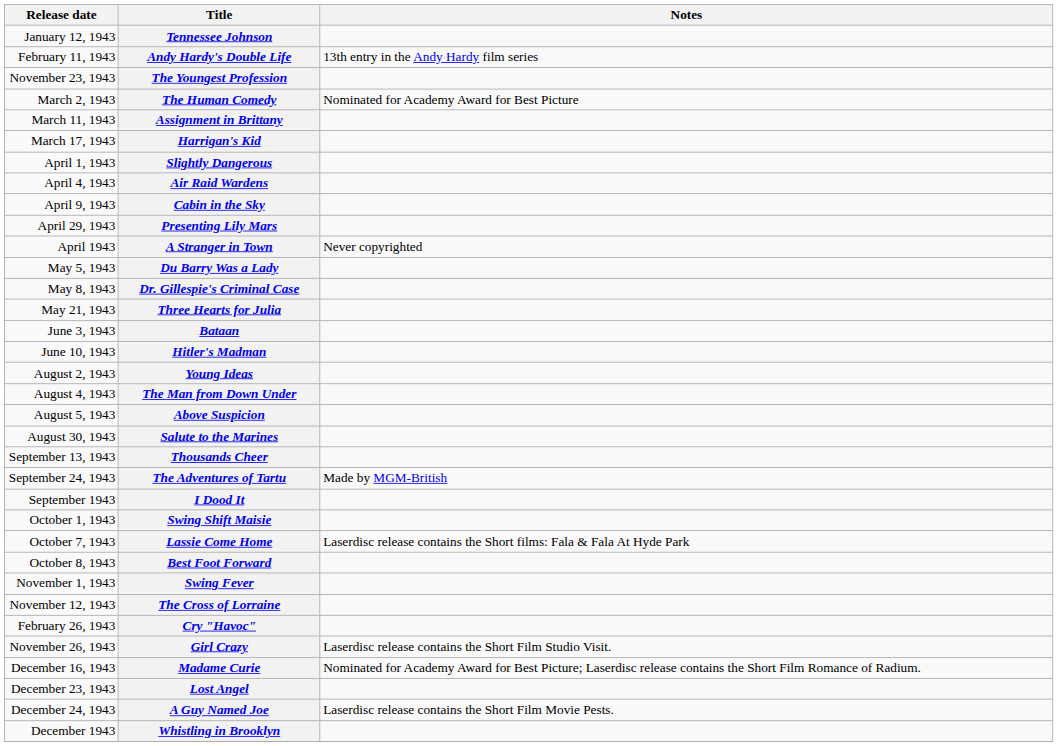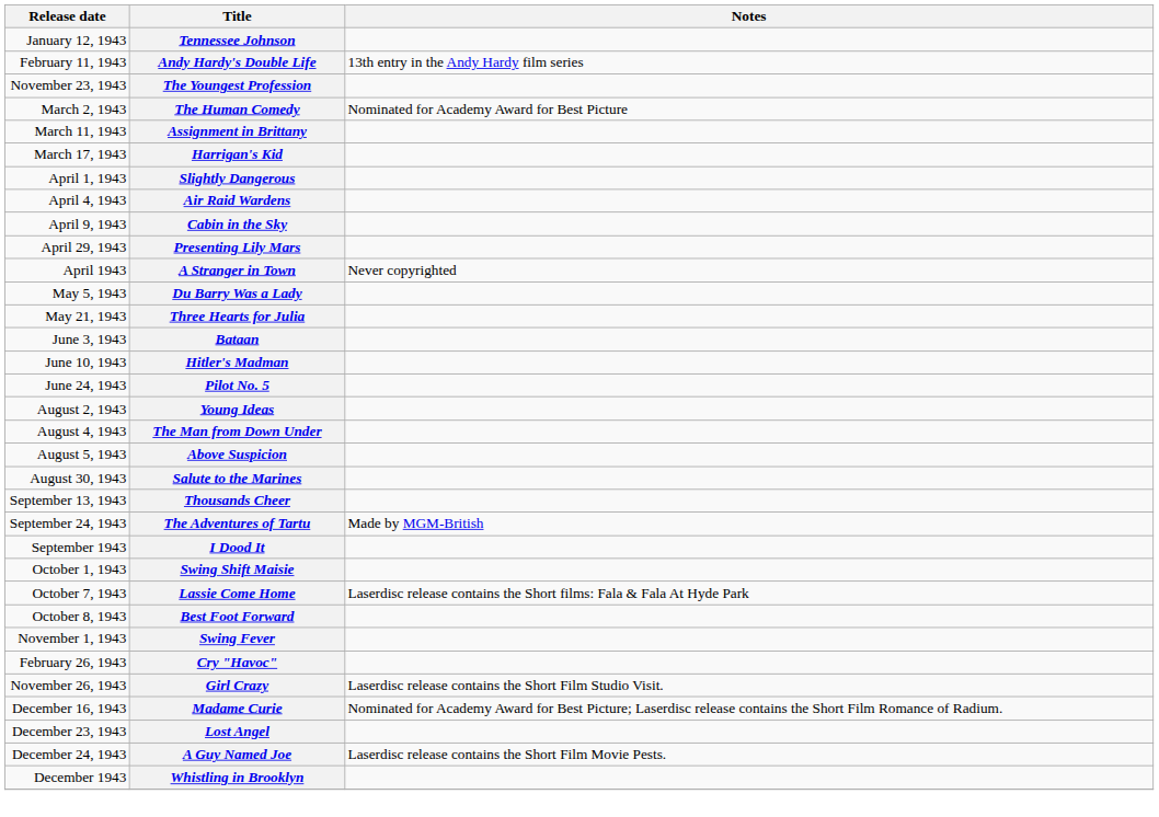 <table class="wikitable sortable" style="width:100%;">
 <tr>
 <th scope="col" style="width:130px;">Release date</th>
 <th>Title</th>
 <th>Notes</th>
 </tr>
 <tr>
 <td style="text-align:right;">January 12, 1943</td>
 <th scope="row"><em><a href='#'>Tennessee Johnson</a></em></th>
 <td></td>
 </tr>
 <tr>
 <td style="text-align:right;">February 11, 1943</td>
 <th scope="row"><em><a href='#'>Andy Hardy's Double Life</a></em></th>
 <td>13th entry in the <a href='#'>Andy Hardy</a> film series</td>
 </tr>
 <tr>
 <td style="text-align:right;">November 23, 1943</td>
 <th scope="row"><em><a href='#'>The Youngest Profession</a></em></th>
 <td></td>
 </tr>
 <tr>
 <td style="text-align:right;">March 2, 1943</td>
 <th scope="row"><em><a href='#'>The Human Comedy</a></em></th>
 <td>Nominated for Academy Award for Best Picture</td>
 </tr>
 <tr>
 <td style="text-align:right;">March 11, 1943</td>
 <th scope="row"><em><a href='#'>Assignment in Brittany</a></em></th>
 <td></td>
 </tr>
 <tr>
 <td style="text-align:right;">March 17, 1943</td>
 <th scope="row"><em><a href='#'>Harrigan's Kid</a></em></th>
 <td></td>
 </tr>
 <tr>
 <td style="text-align:right;">April 1, 1943</td>
 <th scope="row"><em><a href='#'>Slightly Dangerous</a></em></th>
 <td></td>
 </tr>
 <tr>
 <td style="text-align:right;">April 4, 1943</td>
 <th scope="row"><em><a href='#'>Air Raid Wardens</a></em></th>
 <td></td>
 </tr>
 <tr>
 <td style="text-align:right;">April 9, 1943</td>
 <th scope="row"><em><a href='#'>Cabin in the Sky</a></em></th>
 <td></td>
 </tr>
 <tr>
 <td style="text-align:right;">April 29, 1943</td>
 <th scope="row"><em><a href='#'>Presenting Lily Mars</a></em></th>
 <td></td>
 </tr>
 <tr>
 <td style="text-align:right;">April 1943</td>
 <th scope="row"><em><a href='#'>A Stranger in Town</a></em></th>
 <td>Never copyrighted</td>
 </tr>
 <tr>
 <td style="text-align:right;">May 5, 1943</td>
 <th scope="row"><em><a href='#'>Du Barry Was a Lady</a></em></th>
 <td></td>
 </tr>
 <tr>
-<td style="text-align:right;">May 8, 1943</td>
-<th scope="row"><em><a href='#'>Dr. Gillespie's Criminal Case</a></em></th>
-<td></td>
-</tr>
-<tr>
 <td style="text-align:right;">May 21, 1943</td>
 <th scope="row"><em><a href='#'>Three Hearts for Julia</a></em></th>
 <td></td>
 </tr>
 <tr>
 <td style="text-align:right;">June 3, 1943</td>
 <th scope="row"><em><a href='#'>Bataan</a></em></th>
 <td></td>
 </tr>
 <tr>
 <td style="text-align:right;">June 10, 1943</td>
 <th scope="row"><em><a href='#'>Hitler's Madman</a></em></th>
+<td></td>
+</tr>
+<tr>
+<td style="text-align:right;">June 24, 1943</td>
+<th scope="row"><em><a href='#'>Pilot No. 5</a></em></th>
 <td></td>
 </tr>
 <tr>
 <td style="text-align:right;">August 2, 1943</td>
 <th scope="row"><em><a href='#'>Young Ideas</a></em></th>
 <td></td>
 </tr>
 <tr>
 <td style="text-align:right;">August 4, 1943</td>
 <th scope="row"><em><a href='#'>The Man from Down Under</a></em></th>
 <td></td>
 </tr>
 <tr>
 <td style="text-align:right;">August 5, 1943</td>
 <th scope="row"><em><a href='#'>Above Suspicion</a></em></th>
 <td></td>
 </tr>
 <tr>
 <td style="text-align:right;">August 30, 1943</td>
 <th scope="row"><em><a href='#'>Salute to the Marines</a></em></th>
 <td></td>
 </tr>
 <tr>
 <td style="text-align:right;">September 13, 1943</td>
 <th scope="row"><em><a href='#'>Thousands Cheer</a></em></th>
 <td></td>
 </tr>
 <tr>
 <td style="text-align:right;">September 24, 1943</td>
 <th scope="row"><em><a href='#'>The Adventures of Tartu</a></em></th>
 <td>Made by <a href='#'>MGM-British</a></td>
 </tr>
 <tr>
 <td style="text-align:right;">September 1943</td>
 <th scope="row"><em><a href='#'>I Dood It</a></em></th>
 <td></td>
 </tr>
 <tr>
 <td style="text-align:right;">October 1, 1943</td>
 <th scope="row"><em><a href='#'>Swing Shift Maisie</a></em></th>
 <td></td>
 </tr>
 <tr>
 <td style="text-align:right;">October 7, 1943</td>
 <th scope="row"><em><a href='#'>Lassie Come Home</a></em></th>
 <td>Laserdisc release contains the Short films: Fala & Fala At Hyde Park</td>
 </tr>
 <tr>
 <td style="text-align:right;">October 8, 1943</td>
 <th scope="row"><em><a href='#'>Best Foot Forward</a></em></th>
 <td></td>
 </tr>
 <tr>
 <td style="text-align:right;">November 1, 1943</td>
 <th scope="row"><em><a href='#'>Swing Fever</a></em></th>
 <td></td>
 </tr>
 <tr>
-<td style="text-align:right;">November 12, 1943</td>
-<th scope="row"><em><a href='#'>The Cross of Lorraine</a></em></th>
-<td></td>
-</tr>
-<tr>
 <td style="text-align:right;">February 26, 1943</td>
 <th scope="row"><em><a href='#'>Cry "Havoc"</a></em></th>
 <td></td>
 </tr>
 <tr>
 <td style="text-align:right;">November 26, 1943</td>
 <th scope="row"><em><a href='#'>Girl Crazy</a></em></th>
 <td>Laserdisc release contains the Short Film Studio Visit.</td>
 </tr>
 <tr>
 <td style="text-align:right;">December 16, 1943</td>
 <th scope="row"><em><a href='#'>Madame Curie</a></em></th>
 <td>Nominated for Academy Award for Best Picture; Laserdisc release contains the Short Film Romance of Radium.</td>
 </tr>
 <tr>
 <td style="text-align:right;">December 23, 1943</td>
 <th scope="row"><em><a href='#'>Lost Angel</a></em></th>
 <td></td>
 </tr>
 <tr>
 <td style="text-align:right;">December 24, 1943</td>
 <th scope="row"><em><a href='#'>A Guy Named Joe</a></em></th>
 <td>Laserdisc release contains the Short Film Movie Pests.</td>
 </tr>
 <tr>
 <td style="text-align:right;">December 1943</td>
 <th scope="row"><em><a href='#'>Whistling in Brooklyn</a></em></th>
 <td></td>
 </tr>
 <tr>
 </tr>
 </table>
